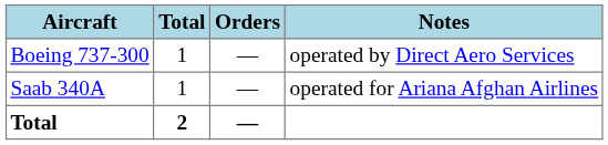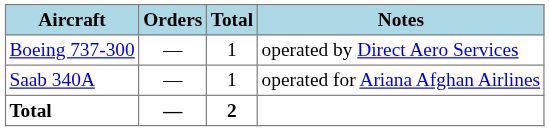 <table class="toccolours" border="1" cellpadding="3" style="margin:1em auto; border-collapse:collapse">
 <tr style="background:lightblue;">
 <th>Aircraft</th>
+<th>Orders</th>
 <th>Total</th>
-<th>Orders</th>
 <th>Notes</th>
 </tr>
 <tr>
 <td><a href='#'>Boeing 737-300</a></td>
+<td style="text-align:center;">—</td>
 <td style="text-align:center;">1</td>
-<td style="text-align:center;">—</td>
 <td>operated by <a href='#'>Direct Aero Services</a></td>
 </tr>
 <tr>
 <td><a href='#'>Saab 340A</a></td>
+<td style="text-align:center;">—</td>
 <td style="text-align:center;">1</td>
-<td style="text-align:center;">—</td>
 <td>operated for <a href='#'>Ariana Afghan Airlines</a></td>
 </tr>
 <tr>
 <td><strong>Total</strong></td>
+<th>—</th>
 <th>2</th>
-<th>—</th>
 <th></th>
 </tr>
 </table>
